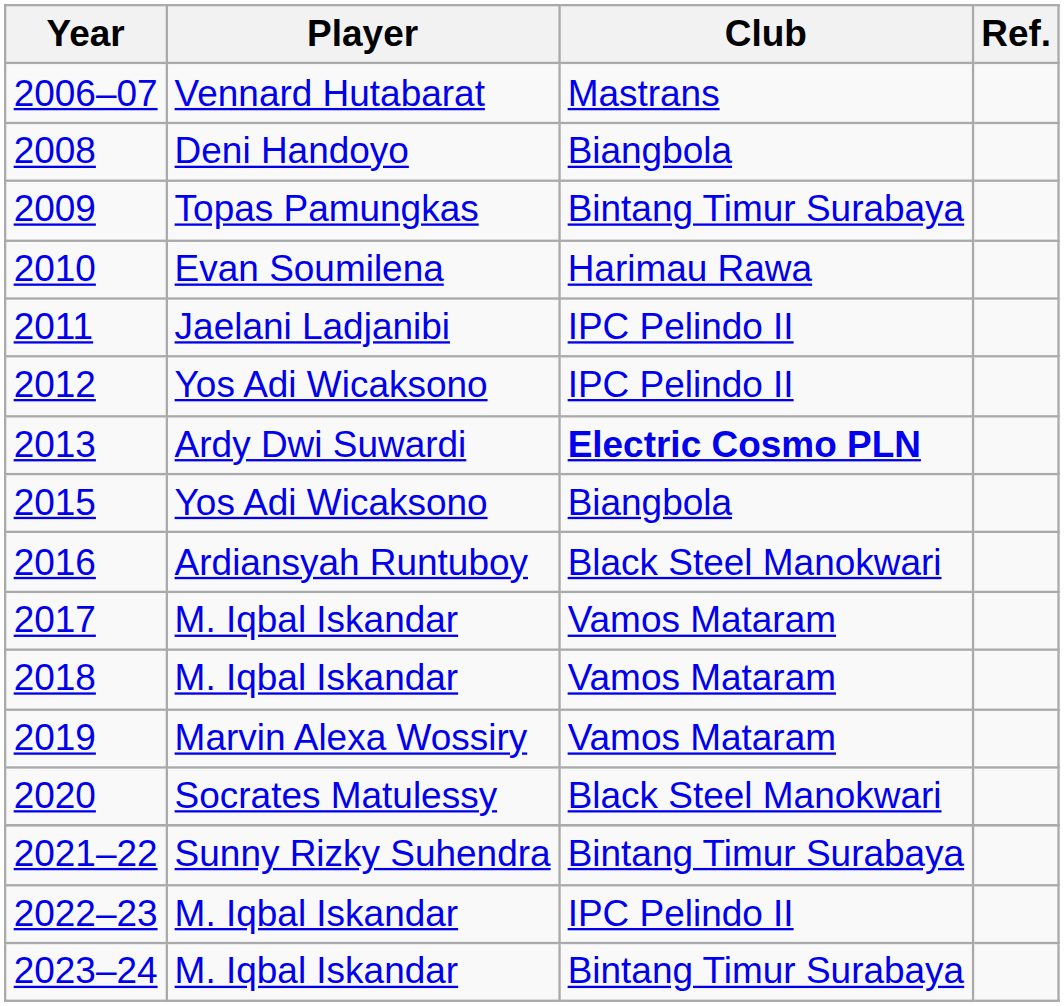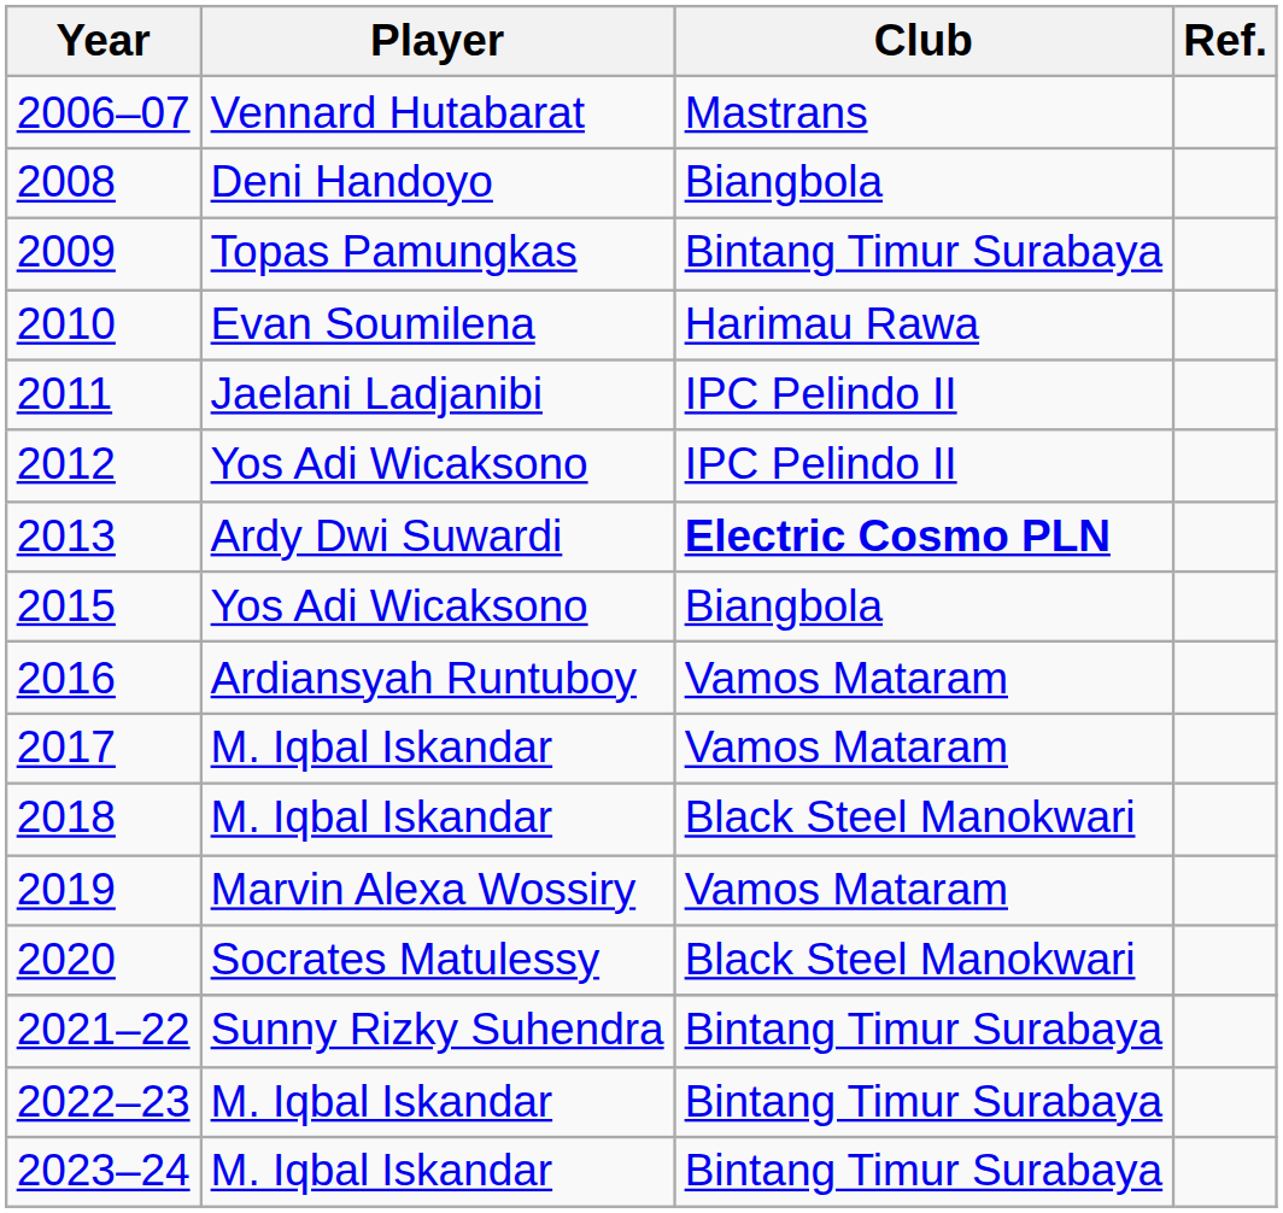 <table class="wikitable">
 <tr>
 <th>Year</th>
 <th>Player</th>
 <th>Club</th>
 <th>Ref.</th>
 </tr>
 <tr>
 <td><a href='#'>2006–07</a></td>
 <td> <a href='#'>Vennard Hutabarat</a></td>
 <td><a href='#'>Mastrans</a></td>
 <td></td>
 </tr>
 <tr>
 <td><a href='#'>2008</a></td>
 <td> <a href='#'>Deni Handoyo</a></td>
 <td><a href='#'>Biangbola</a></td>
 <td></td>
 </tr>
 <tr>
 <td><a href='#'>2009</a></td>
 <td> <a href='#'>Topas Pamungkas</a></td>
 <td><a href='#'>Bintang Timur Surabaya</a></td>
 <td></td>
 </tr>
 <tr>
 <td><a href='#'>2010</a></td>
 <td> <a href='#'>Evan Soumilena</a></td>
 <td><a href='#'>Harimau Rawa</a></td>
 <td></td>
 </tr>
 <tr>
 <td><a href='#'>2011</a></td>
 <td> <a href='#'>Jaelani Ladjanibi</a></td>
 <td><a href='#'>IPC Pelindo II</a></td>
 <td></td>
 </tr>
 <tr>
 <td><a href='#'>2012</a></td>
 <td> <a href='#'>Yos Adi Wicaksono</a></td>
 <td><a href='#'>IPC Pelindo II</a></td>
 <td></td>
 </tr>
 <tr>
 <td><a href='#'>2013</a></td>
 <td> <a href='#'>Ardy Dwi Suwardi</a></td>
 <td><strong><a href='#'>Electric Cosmo PLN</a></strong></td>
 <td></td>
 </tr>
 <tr>
 <td><a href='#'>2015</a></td>
 <td> <a href='#'>Yos Adi Wicaksono</a></td>
 <td><a href='#'>Biangbola</a></td>
 <td></td>
 </tr>
 <tr>
 <td><a href='#'>2016</a></td>
 <td> <a href='#'>Ardiansyah Runtuboy</a></td>
-<td><a href='#'>Black Steel Manokwari</a></td>
+<td><a href='#'>Vamos Mataram</a></td>
 <td></td>
 </tr>
 <tr>
 <td><a href='#'>2017</a></td>
 <td> <a href='#'>M. Iqbal Iskandar</a></td>
 <td><a href='#'>Vamos Mataram</a></td>
 <td></td>
 </tr>
 <tr>
 <td><a href='#'>2018</a></td>
 <td> <a href='#'>M. Iqbal Iskandar</a></td>
-<td><a href='#'>Vamos Mataram</a></td>
+<td><a href='#'>Black Steel Manokwari</a></td>
 <td></td>
 </tr>
 <tr>
 <td><a href='#'>2019</a></td>
 <td> <a href='#'>Marvin Alexa Wossiry</a></td>
 <td><a href='#'>Vamos Mataram</a></td>
 <td></td>
 </tr>
 <tr>
 <td><a href='#'>2020</a></td>
 <td> <a href='#'>Socrates Matulessy</a></td>
 <td><a href='#'>Black Steel Manokwari</a></td>
 <td></td>
 </tr>
 <tr>
 </tr>
 <tr>
 <td><a href='#'>2021–22</a></td>
 <td> <a href='#'>Sunny Rizky Suhendra</a></td>
 <td><a href='#'>Bintang Timur Surabaya</a></td>
 <td></td>
 </tr>
 <tr>
 <td><a href='#'>2022–23</a></td>
 <td> <a href='#'>M. Iqbal Iskandar</a></td>
-<td><a href='#'>IPC Pelindo II</a></td>
+<td><a href='#'>Bintang Timur Surabaya</a></td>
 <td></td>
 </tr>
 <tr>
 <td><a href='#'>2023–24</a></td>
 <td> <a href='#'>M. Iqbal Iskandar</a></td>
 <td><a href='#'>Bintang Timur Surabaya</a></td>
 <td></td>
 </tr>
 </table>
